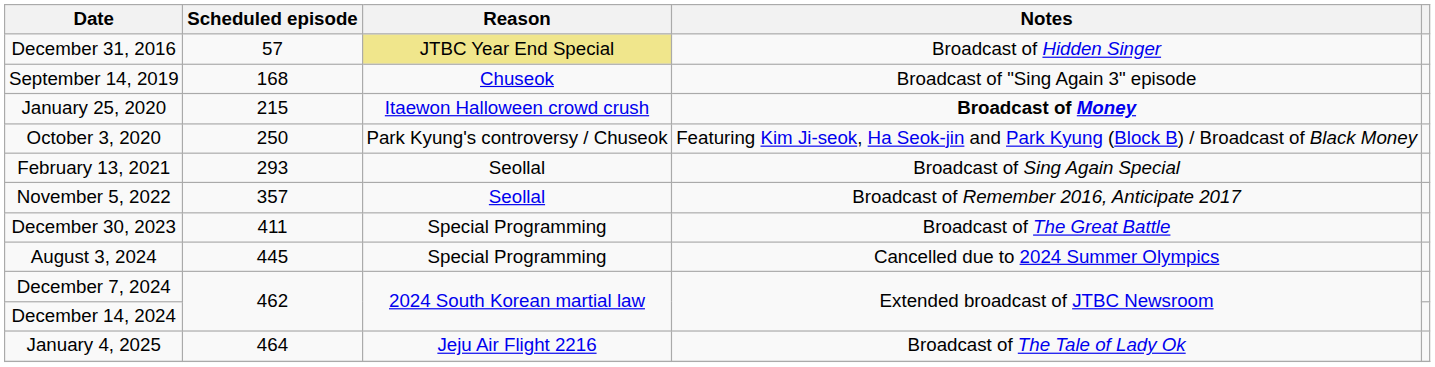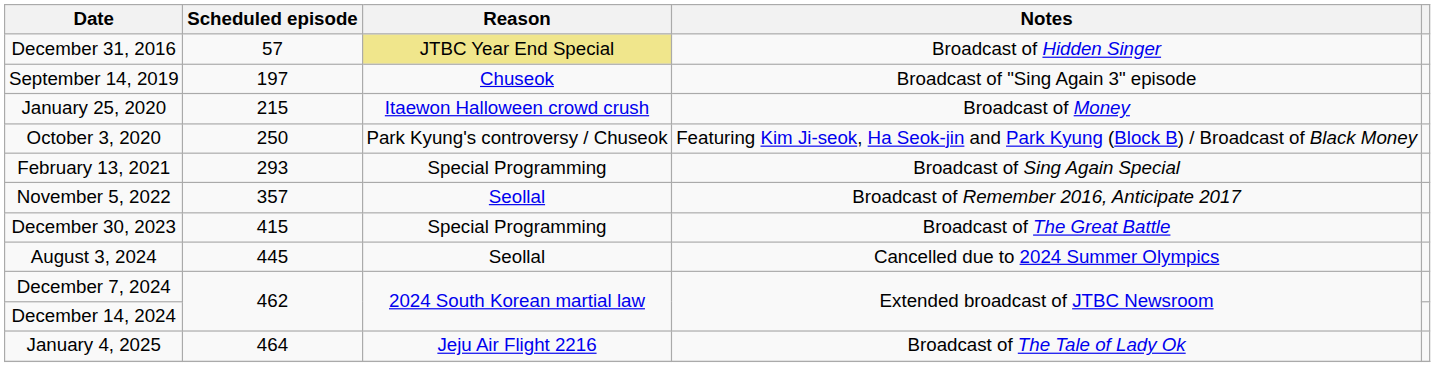 <table class="wikitable" style="text-align:center;">
 <tr>
 <th>Date</th>
 <th>Scheduled episode</th>
 <th>Reason</th>
 <th>Notes</th>
 <th></th>
 </tr>
 <tr>
 <td>December 31, 2016</td>
 <td>57</td>
 <td style="background: khaki;">JTBC Year End Special</td>
 <td>Broadcast of <em><a href='#'>Hidden Singer</a></em></td>
 <td></td>
 </tr>
 <tr>
 <td>September 14, 2019</td>
-<td>168</td>
+<td>197</td>
 <td><a href='#'>Chuseok</a></td>
 <td>Broadcast of "Sing Again 3" episode</td>
 <td></td>
 </tr>
 <tr>
 <td>January 25, 2020</td>
 <td>215</td>
 <td><a href='#'>Itaewon Halloween crowd crush</a></td>
-<td><strong>Broadcast of <em><a href='#'>Money</a></em></strong></td>
+<td>Broadcast of <em><a href='#'>Money</a></em></td>
 <td></td>
 </tr>
 <tr>
 <td>October 3, 2020</td>
 <td>250</td>
 <td>Park Kyung's controversy / Chuseok</td>
 <td>Featuring <a href='#'>Kim Ji-seok</a>, <a href='#'>Ha Seok-jin</a> and <a href='#'>Park Kyung</a> (<a href='#'>Block B</a>) / Broadcast of <em>Black Money</em></td>
 <td></td>
 </tr>
 <tr>
 <td>February 13, 2021</td>
 <td>293</td>
-<td>Seollal</td>
+<td>Special Programming</td>
 <td>Broadcast of <em>Sing Again Special</em></td>
 <td></td>
 </tr>
 <tr>
 <td>November 5, 2022</td>
 <td>357</td>
 <td><a href='#'>Seollal</a></td>
 <td>Broadcast of <em>Remember 2016, Anticipate 2017</em></td>
 <td></td>
 </tr>
 <tr>
 <td>December 30, 2023</td>
-<td>411</td>
+<td>415</td>
 <td>Special Programming</td>
 <td>Broadcast of <em><a href='#'>The Great Battle</a></em></td>
 <td></td>
 </tr>
 <tr>
 <td>August 3, 2024</td>
 <td>445</td>
-<td>Special Programming</td>
+<td>Seollal</td>
 <td>Cancelled due to <a href='#'>2024 Summer Olympics</a></td>
 <td></td>
 </tr>
 <tr>
 <td>December 7, 2024</td>
 <td rowspan="2">462</td>
 <td rowspan="2"><a href='#'>2024 South Korean martial law</a></td>
 <td rowspan="2">Extended broadcast of <a href='#'>JTBC Newsroom</a></td>
 <td></td>
 </tr>
 <tr>
 <td>December 14, 2024</td>
 <td></td>
 </tr>
 <tr>
 <td>January 4, 2025</td>
 <td>464</td>
 <td><a href='#'>Jeju Air Flight 2216</a></td>
 <td>Broadcast of <em><a href='#'>The Tale of Lady Ok</a></em></td>
 <td></td>
 </tr>
 <tr>
 </tr>
 </table>
